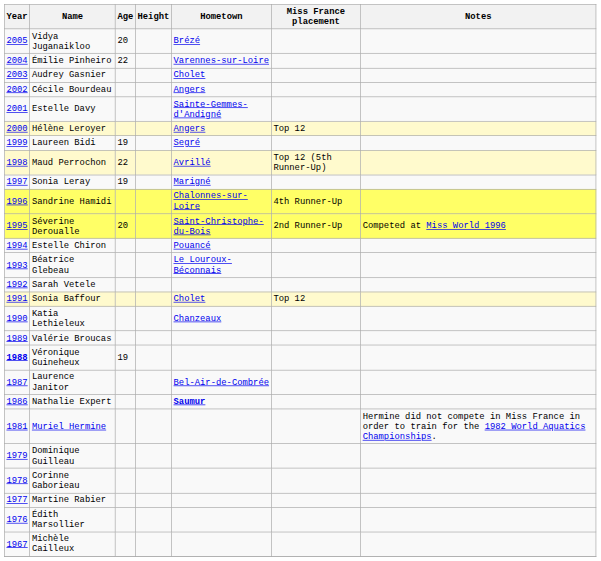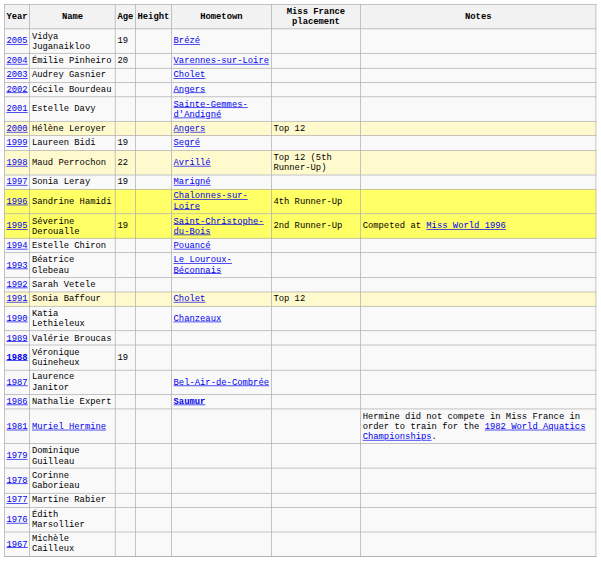 <table class="wikitable sortable">
 <tr>
 <th>Year</th>
 <th>Name</th>
 <th>Age</th>
 <th>Height</th>
 <th>Hometown</th>
 <th>Miss France placement</th>
 <th width=340>Notes</th>
 </tr>
 <tr>
 <td><a href='#'>2005</a></td>
 <td>Vidya Juganaikloo</td>
-<td>20</td>
+<td>19</td>
 <td></td>
 <td><a href='#'>Brézé</a></td>
 <td></td>
 <td></td>
 </tr>
 <tr>
 <td><a href='#'>2004</a></td>
 <td>Émilie Pinheiro</td>
-<td>22</td>
+<td>20</td>
 <td></td>
 <td><a href='#'>Varennes-sur-Loire</a></td>
 <td></td>
 <td></td>
 </tr>
 <tr>
 <td><a href='#'>2003</a></td>
 <td>Audrey Gasnier</td>
 <td></td>
 <td></td>
 <td><a href='#'>Cholet</a></td>
 <td></td>
 <td></td>
 </tr>
 <tr>
 <td><a href='#'>2002</a></td>
 <td>Cécile Bourdeau</td>
 <td></td>
 <td></td>
 <td><a href='#'>Angers</a></td>
 <td></td>
 <td></td>
 </tr>
 <tr>
 <td><a href='#'>2001</a></td>
 <td>Estelle Davy</td>
 <td></td>
 <td></td>
 <td><a href='#'>Sainte-Gemmes-d'Andigné</a></td>
 <td></td>
 <td></td>
 </tr>
 <tr bgcolor=#FFFACD>
 <td><a href='#'>2000</a></td>
 <td>Hélène Leroyer</td>
 <td></td>
 <td></td>
 <td><a href='#'>Angers</a></td>
 <td>Top 12</td>
 <td></td>
 </tr>
 <tr>
 <td><a href='#'>1999</a></td>
 <td>Laureen Bidi</td>
 <td>19</td>
 <td></td>
 <td><a href='#'>Segré</a></td>
 <td></td>
 <td></td>
 </tr>
 <tr bgcolor=#FFFACD>
 <td><a href='#'>1998</a></td>
 <td>Maud Perrochon</td>
 <td>22</td>
 <td></td>
 <td><a href='#'>Avrillé</a></td>
 <td>Top 12 (5th Runner-Up)</td>
 <td></td>
 </tr>
 <tr>
 <td><a href='#'>1997</a></td>
 <td>Sonia Leray</td>
 <td>19</td>
 <td></td>
 <td><a href='#'>Marigné</a></td>
 <td></td>
 <td></td>
 </tr>
 <tr bgcolor=#FFFF66>
 <td><a href='#'>1996</a></td>
 <td>Sandrine Hamidi</td>
 <td></td>
 <td></td>
 <td><a href='#'>Chalonnes-sur-Loire</a></td>
 <td>4th Runner-Up</td>
 <td></td>
 </tr>
 <tr bgcolor=#FFFF66>
 <td><a href='#'>1995</a></td>
 <td>Séverine Deroualle</td>
-<td>20</td>
+<td>19</td>
 <td></td>
 <td><a href='#'>Saint-Christophe-du-Bois</a></td>
 <td>2nd Runner-Up</td>
 <td>Competed at <a href='#'>Miss World 1996</a></td>
 </tr>
 <tr>
 <td><a href='#'>1994</a></td>
 <td>Estelle Chiron</td>
 <td></td>
 <td></td>
 <td><a href='#'>Pouancé</a></td>
 <td></td>
 <td></td>
 </tr>
 <tr>
 <td><a href='#'>1993</a></td>
 <td>Béatrice Glebeau</td>
 <td></td>
 <td></td>
 <td><a href='#'>Le Louroux-Béconnais</a></td>
 <td></td>
 <td></td>
 </tr>
 <tr>
 <td><a href='#'>1992</a></td>
 <td>Sarah Vetele</td>
 <td></td>
 <td></td>
 <td></td>
 <td></td>
 <td></td>
 </tr>
 <tr bgcolor=#FFFACD>
 <td><a href='#'>1991</a></td>
 <td>Sonia Baffour</td>
 <td></td>
 <td></td>
 <td><a href='#'>Cholet</a></td>
 <td>Top 12</td>
 <td></td>
 </tr>
 <tr>
 <td><a href='#'>1990</a></td>
 <td>Katia Lethieleux</td>
 <td></td>
 <td></td>
 <td><a href='#'>Chanzeaux</a></td>
 <td></td>
 <td></td>
 </tr>
 <tr>
 <td><a href='#'>1989</a></td>
 <td>Valérie Broucas</td>
 <td></td>
 <td></td>
 <td></td>
 <td></td>
 <td></td>
 </tr>
 <tr>
 <td><strong><a href='#'>1988</a></strong></td>
 <td>Véronique Guineheux</td>
 <td>19</td>
 <td></td>
 <td></td>
 <td></td>
 <td></td>
 </tr>
 <tr>
 <td><a href='#'>1987</a></td>
 <td>Laurence Janitor</td>
 <td></td>
 <td></td>
 <td><a href='#'>Bel-Air-de-Combrée</a></td>
 <td></td>
 <td></td>
 </tr>
 <tr>
 <td><a href='#'>1986</a></td>
 <td>Nathalie Expert</td>
 <td></td>
 <td></td>
 <td><strong><a href='#'>Saumur</a></strong></td>
 <td></td>
 <td></td>
 </tr>
 <tr>
 <td><a href='#'>1981</a></td>
 <td><a href='#'>Muriel Hermine</a></td>
 <td></td>
 <td></td>
 <td></td>
 <td></td>
 <td>Hermine did not compete in Miss France in order to train for the <a href='#'>1982 World Aquatics Championships</a>.</td>
 </tr>
 <tr>
 <td><a href='#'>1979</a></td>
 <td>Dominique Guilleau</td>
 <td></td>
 <td></td>
 <td></td>
 <td></td>
 <td></td>
 </tr>
 <tr>
 <td><a href='#'>1978</a></td>
 <td>Corinne Gaborieau</td>
 <td></td>
 <td></td>
 <td></td>
 <td></td>
 <td></td>
 </tr>
 <tr>
 <td><a href='#'>1977</a></td>
 <td>Martine Rabier</td>
 <td></td>
 <td></td>
 <td></td>
 <td></td>
 <td></td>
 </tr>
 <tr>
 <td><a href='#'>1976</a></td>
 <td>Édith Marsollier</td>
 <td></td>
 <td></td>
 <td></td>
 <td></td>
 <td></td>
 </tr>
 <tr>
 <td><a href='#'>1967</a></td>
 <td>Michèle Cailleux</td>
 <td></td>
 <td></td>
 <td></td>
 <td></td>
 <td></td>
 </tr>
 <tr>
 </tr>
 </table>
